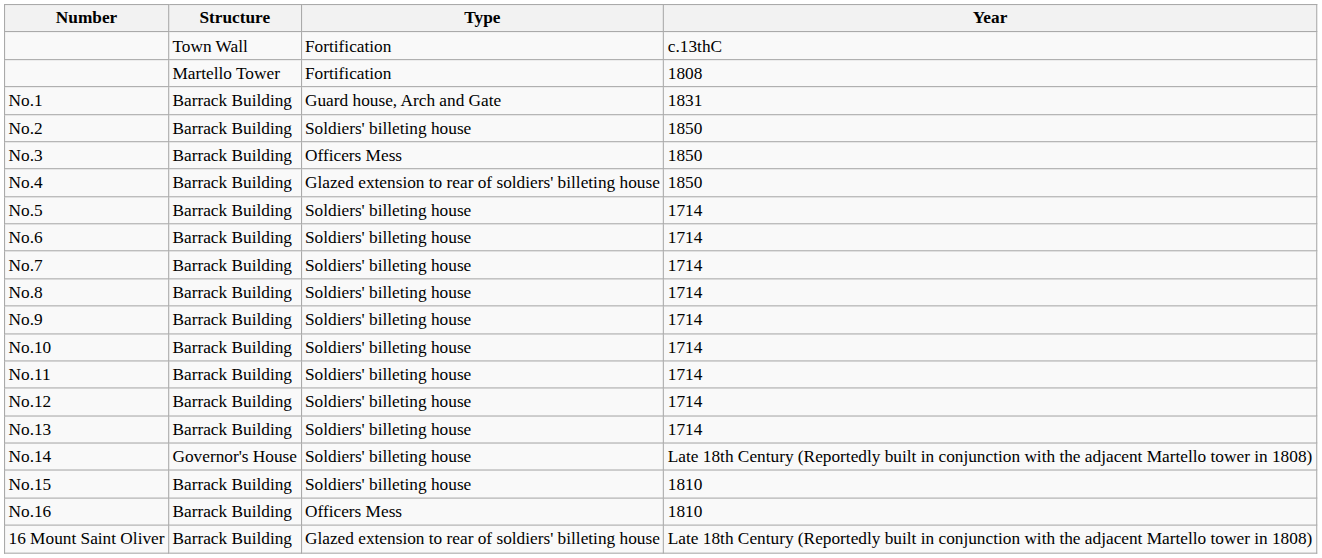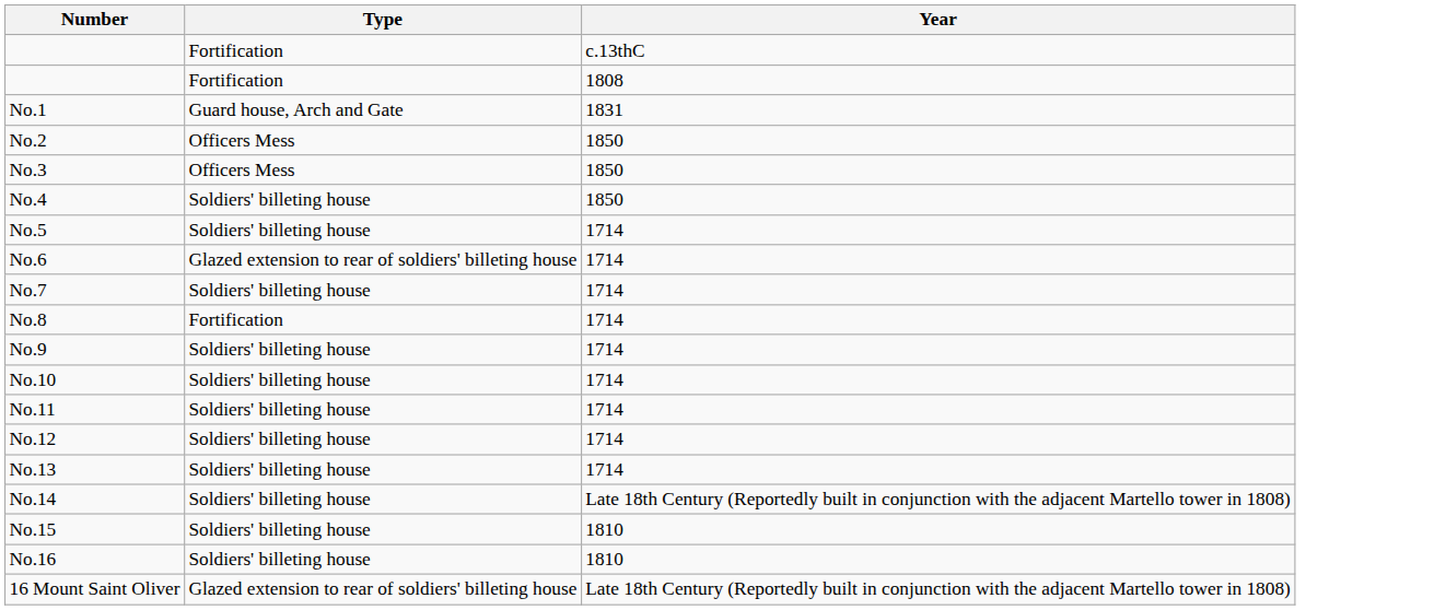 <table class="wikitable">
 <tr>
 <th>Number</th>
-<th>Structure</th>
 <th>Type</th>
 <th>Year</th>
 </tr>
 <tr>
 <td></td>
-<td>Town Wall</td>
 <td>Fortification</td>
 <td>c.13thC</td>
 </tr>
 <tr>
 <td></td>
-<td>Martello Tower</td>
 <td>Fortification</td>
 <td>1808</td>
 </tr>
 <tr>
 <td>No.1</td>
-<td>Barrack Building</td>
 <td>Guard house, Arch and Gate</td>
 <td>1831</td>
 </tr>
 <tr>
 <td>No.2</td>
-<td>Barrack Building</td>
-<td>Soldiers' billeting house</td>
+<td>Officers Mess</td>
 <td>1850</td>
 </tr>
 <tr>
 <td>No.3</td>
-<td>Barrack Building</td>
 <td>Officers Mess</td>
 <td>1850</td>
 </tr>
 <tr>
 <td>No.4</td>
-<td>Barrack Building</td>
-<td>Glazed extension to rear of soldiers' billeting house</td>
+<td>Soldiers' billeting house</td>
 <td>1850</td>
 </tr>
 <tr>
 <td>No.5</td>
-<td>Barrack Building</td>
 <td>Soldiers' billeting house</td>
 <td>1714</td>
 </tr>
 <tr>
 <td>No.6</td>
-<td>Barrack Building</td>
-<td>Soldiers' billeting house</td>
+<td>Glazed extension to rear of soldiers' billeting house</td>
 <td>1714</td>
 </tr>
 <tr>
 <td>No.7</td>
-<td>Barrack Building</td>
 <td>Soldiers' billeting house</td>
 <td>1714</td>
 </tr>
 <tr>
 <td>No.8</td>
-<td>Barrack Building</td>
-<td>Soldiers' billeting house</td>
+<td>Fortification</td>
 <td>1714</td>
 </tr>
 <tr>
 <td>No.9</td>
-<td>Barrack Building</td>
 <td>Soldiers' billeting house</td>
 <td>1714</td>
 </tr>
 <tr>
 <td>No.10</td>
-<td>Barrack Building</td>
 <td>Soldiers' billeting house</td>
 <td>1714</td>
 </tr>
 <tr>
 <td>No.11</td>
-<td>Barrack Building</td>
 <td>Soldiers' billeting house</td>
 <td>1714</td>
 </tr>
 <tr>
 <td>No.12</td>
-<td>Barrack Building</td>
 <td>Soldiers' billeting house</td>
 <td>1714</td>
 </tr>
 <tr>
 <td>No.13</td>
-<td>Barrack Building</td>
 <td>Soldiers' billeting house</td>
 <td>1714</td>
 </tr>
 <tr>
 <td>No.14</td>
-<td>Governor's House</td>
 <td>Soldiers' billeting house</td>
 <td>Late 18th Century (Reportedly built in conjunction with the adjacent Martello tower in 1808)</td>
 </tr>
 <tr>
 <td>No.15</td>
-<td>Barrack Building</td>
 <td>Soldiers' billeting house</td>
 <td>1810</td>
 </tr>
 <tr>
 <td>No.16</td>
-<td>Barrack Building</td>
-<td>Officers Mess</td>
+<td>Soldiers' billeting house</td>
 <td>1810</td>
 </tr>
 <tr>
 <td>16 Mount Saint Oliver</td>
-<td>Barrack Building</td>
 <td>Glazed extension to rear of soldiers' billeting house</td>
 <td>Late 18th Century (Reportedly built in conjunction with the adjacent Martello tower in 1808)</td>
 </tr>
 </table>
